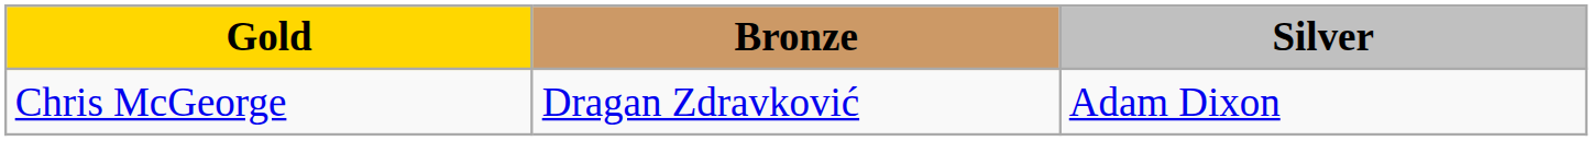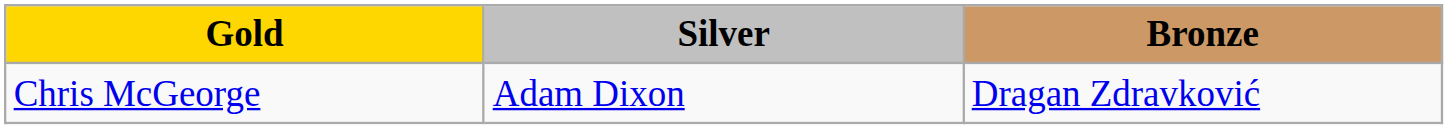 <table class="wikitable" style="text-align:left">
 <tr align="center">
 <td width=200 bgcolor=gold><strong>Gold</strong></td>
+<td width=200 bgcolor=silver><strong>Silver</strong></td>
 <td width=200 bgcolor=CC9966><strong>Bronze</strong></td>
-<td width=200 bgcolor=silver><strong>Silver</strong></td>
 </tr>
 <tr>
 <td><a href='#'>Chris McGeorge</a><br><em></em></td>
+<td><a href='#'>Adam Dixon</a><br><em></em></td>
 <td><a href='#'>Dragan Zdravković</a><br><em></em></td>
-<td><a href='#'>Adam Dixon</a><br><em></em></td>
 </tr>
 </table>
